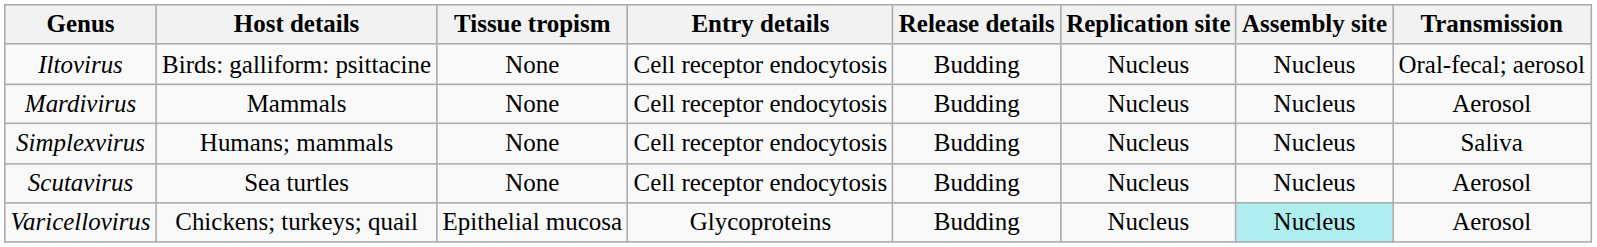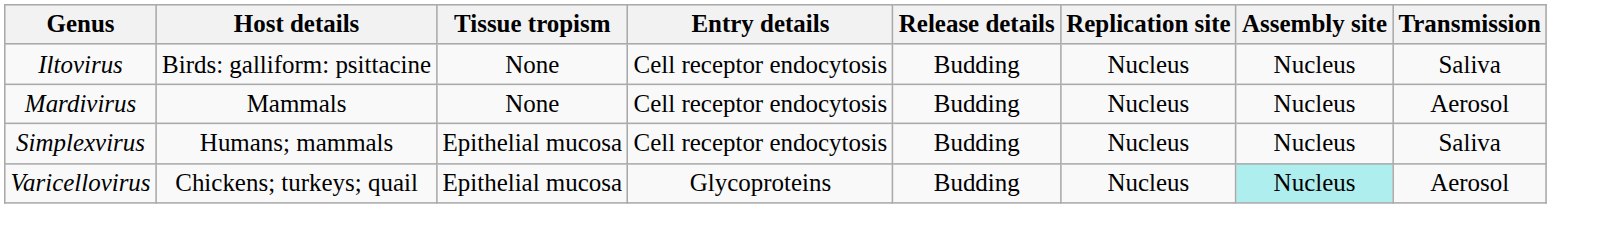 <table class="wikitable sortable" style="text-align:center">
 <tr>
 <th>Genus</th>
 <th>Host details</th>
 <th>Tissue tropism</th>
 <th>Entry details</th>
 <th>Release details</th>
 <th>Replication site</th>
 <th>Assembly site</th>
 <th>Transmission</th>
 </tr>
 <tr>
 <td><em>Iltovirus</em></td>
 <td>Birds: galliform: psittacine</td>
 <td>None</td>
 <td>Cell receptor endocytosis</td>
 <td>Budding</td>
 <td>Nucleus</td>
 <td>Nucleus</td>
-<td>Oral-fecal; aerosol</td>
+<td>Saliva</td>
 </tr>
 <tr>
 <td><em>Mardivirus</em></td>
 <td>Mammals</td>
 <td>None</td>
 <td>Cell receptor endocytosis</td>
 <td>Budding</td>
 <td>Nucleus</td>
 <td>Nucleus</td>
 <td>Aerosol</td>
 </tr>
 <tr>
 <td><em>Simplexvirus</em></td>
 <td>Humans; mammals</td>
-<td>None</td>
+<td>Epithelial mucosa</td>
 <td>Cell receptor endocytosis</td>
 <td>Budding</td>
 <td>Nucleus</td>
 <td>Nucleus</td>
 <td>Saliva</td>
-</tr>
-<tr>
-<td><em>Scutavirus</em></td>
-<td>Sea turtles</td>
-<td>None</td>
-<td>Cell receptor endocytosis</td>
-<td>Budding</td>
-<td>Nucleus</td>
-<td>Nucleus</td>
-<td>Aerosol</td>
 </tr>
 <tr>
 <td><em>Varicellovirus</em></td>
 <td>Chickens; turkeys; quail</td>
 <td>Epithelial mucosa</td>
 <td>Glycoproteins</td>
 <td>Budding</td>
 <td>Nucleus</td>
 <td style="background: paleturquoise;">Nucleus</td>
 <td>Aerosol</td>
 </tr>
 </table>
